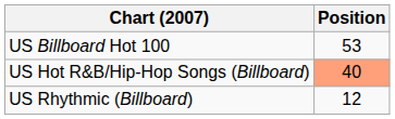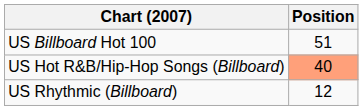 <table class="wikitable sortable">
 <tr>
 <th scope="col">Chart (2007)</th>
 <th scope="col">Position</th>
 </tr>
 <tr>
 <td>US <em>Billboard</em> Hot 100</td>
-<td align="center">53</td>
+<td align="center">51</td>
 </tr>
 <tr>
 <td>US Hot R&B/Hip-Hop Songs (<em>Billboard</em>)</td>
 <td align="center" style="background: lightsalmon;">40</td>
 </tr>
 <tr>
 <td>US Rhythmic (<em>Billboard</em>)</td>
 <td align="center">12</td>
 </tr>
 </table>
